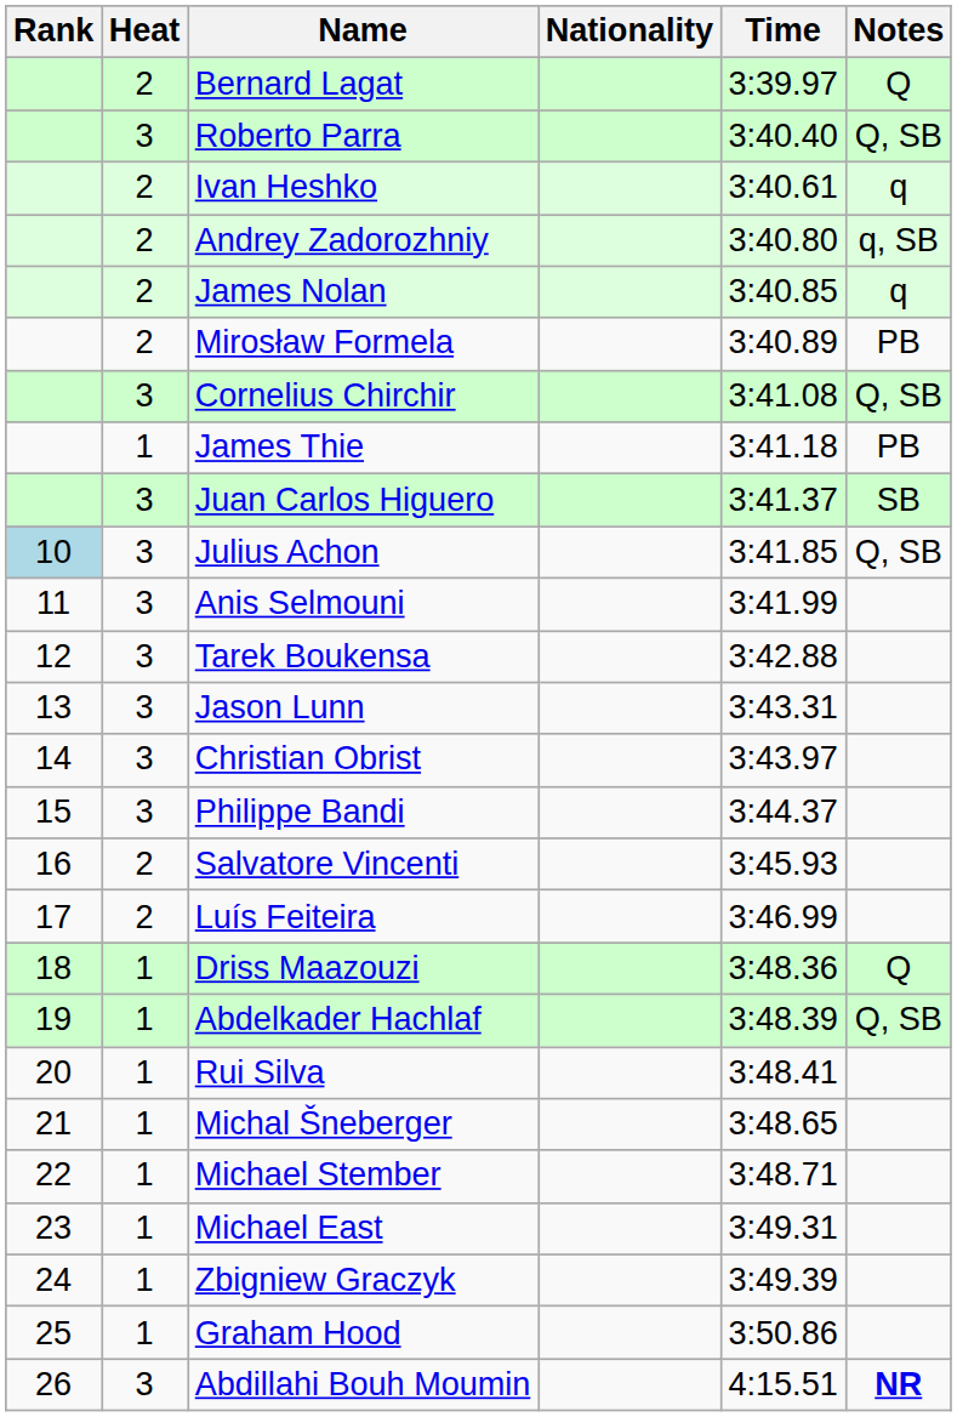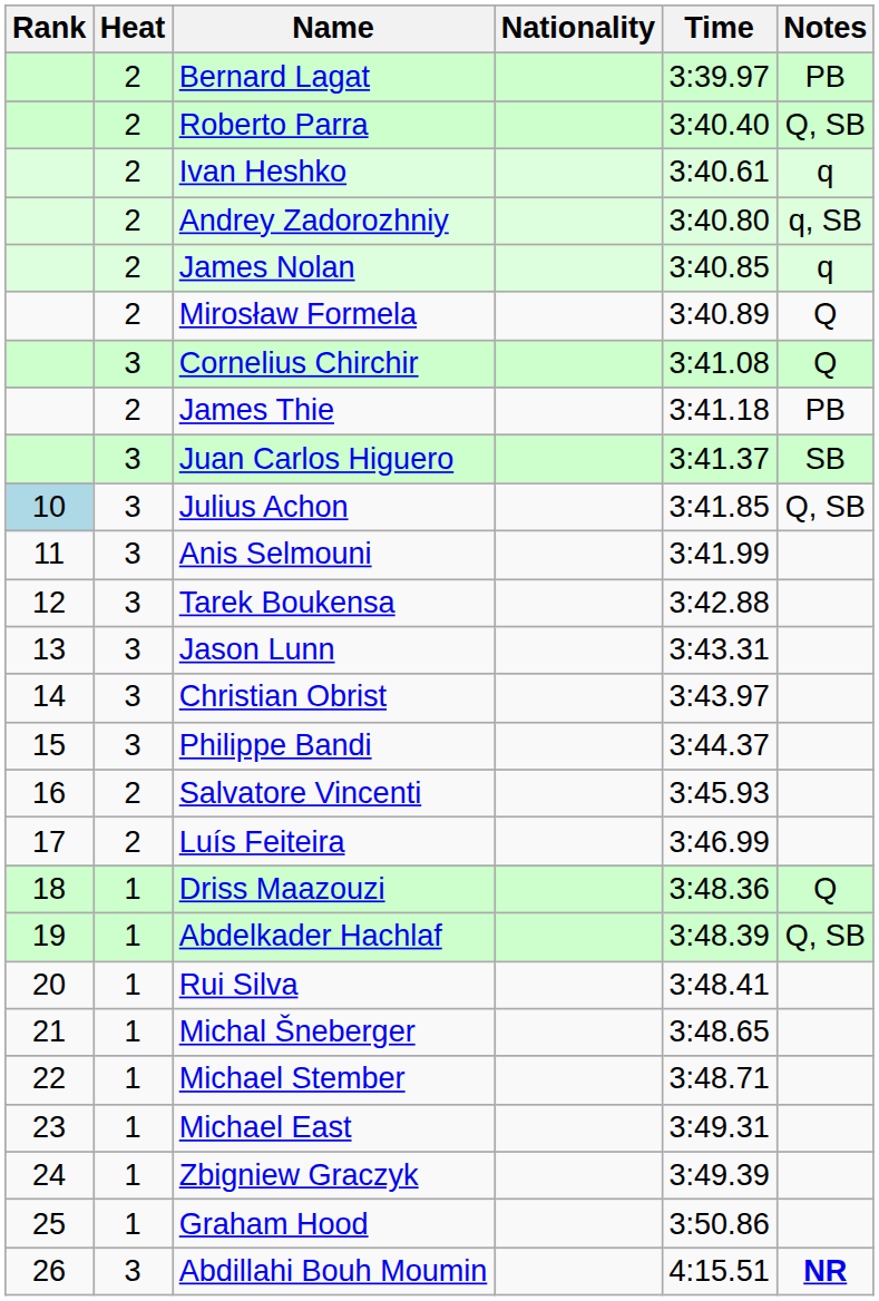 <table class="wikitable sortable" style="text-align:center">
 <tr>
 <th>Rank</th>
 <th>Heat</th>
 <th>Name</th>
 <th>Nationality</th>
 <th>Time</th>
 <th>Notes</th>
 </tr>
 <tr bgcolor=ccffcc>
 <td></td>
 <td>2</td>
 <td align="left"><a href='#'>Bernard Lagat</a></td>
 <td align=left></td>
 <td>3:39.97</td>
-<td>Q</td>
+<td>PB</td>
 </tr>
 <tr bgcolor=ccffcc>
 <td></td>
-<td>3</td>
+<td>2</td>
 <td align="left"><a href='#'>Roberto Parra</a></td>
 <td align=left></td>
 <td>3:40.40</td>
 <td>Q, SB</td>
 </tr>
 <tr bgcolor=ddffdd>
 <td></td>
 <td>2</td>
 <td align="left"><a href='#'>Ivan Heshko</a></td>
 <td align=left></td>
 <td>3:40.61</td>
 <td>q</td>
 </tr>
 <tr bgcolor=ddffdd>
 <td></td>
 <td>2</td>
 <td align="left"><a href='#'>Andrey Zadorozhniy</a></td>
 <td align=left></td>
 <td>3:40.80</td>
 <td>q, SB</td>
 </tr>
 <tr bgcolor=ddffdd>
 <td></td>
 <td>2</td>
 <td align="left"><a href='#'>James Nolan</a></td>
 <td align=left></td>
 <td>3:40.85</td>
 <td>q</td>
 </tr>
 <tr>
 <td></td>
 <td>2</td>
 <td align="left"><a href='#'>Mirosław Formela</a></td>
 <td align=left></td>
 <td>3:40.89</td>
-<td>PB</td>
+<td>Q</td>
 </tr>
 <tr bgcolor=ccffcc>
 <td></td>
 <td>3</td>
 <td align="left"><a href='#'>Cornelius Chirchir</a></td>
 <td align=left></td>
 <td>3:41.08</td>
-<td>Q, SB</td>
+<td>Q</td>
 </tr>
 <tr>
 <td></td>
-<td>1</td>
+<td>2</td>
 <td align="left"><a href='#'>James Thie</a></td>
 <td align=left></td>
 <td>3:41.18</td>
 <td>PB</td>
 </tr>
 <tr bgcolor=ccffcc>
 <td></td>
 <td>3</td>
 <td align="left"><a href='#'>Juan Carlos Higuero</a></td>
 <td align=left></td>
 <td>3:41.37</td>
 <td>SB</td>
 </tr>
 <tr>
 <td style="background: lightblue;">10</td>
 <td>3</td>
 <td align="left"><a href='#'>Julius Achon</a></td>
 <td align=left></td>
 <td>3:41.85</td>
 <td>Q, SB</td>
 </tr>
 <tr>
 <td>11</td>
 <td>3</td>
 <td align="left"><a href='#'>Anis Selmouni</a></td>
 <td align=left></td>
 <td>3:41.99</td>
 <td></td>
 </tr>
 <tr>
 <td>12</td>
 <td>3</td>
 <td align="left"><a href='#'>Tarek Boukensa</a></td>
 <td align=left></td>
 <td>3:42.88</td>
 <td></td>
 </tr>
 <tr>
 <td>13</td>
 <td>3</td>
 <td align="left"><a href='#'>Jason Lunn</a></td>
 <td align=left></td>
 <td>3:43.31</td>
 <td></td>
 </tr>
 <tr>
 <td>14</td>
 <td>3</td>
 <td align="left"><a href='#'>Christian Obrist</a></td>
 <td align=left></td>
 <td>3:43.97</td>
 <td></td>
 </tr>
 <tr>
 <td>15</td>
 <td>3</td>
 <td align="left"><a href='#'>Philippe Bandi</a></td>
 <td align=left></td>
 <td>3:44.37</td>
 <td></td>
 </tr>
 <tr>
 <td>16</td>
 <td>2</td>
 <td align="left"><a href='#'>Salvatore Vincenti</a></td>
 <td align=left></td>
 <td>3:45.93</td>
 <td></td>
 </tr>
 <tr>
 <td>17</td>
 <td>2</td>
 <td align="left"><a href='#'>Luís Feiteira</a></td>
 <td align=left></td>
 <td>3:46.99</td>
 <td></td>
 </tr>
 <tr bgcolor=ccffcc>
 <td>18</td>
 <td>1</td>
 <td align="left"><a href='#'>Driss Maazouzi</a></td>
 <td align=left></td>
 <td>3:48.36</td>
 <td>Q</td>
 </tr>
 <tr bgcolor=ccffcc>
 <td>19</td>
 <td>1</td>
 <td align="left"><a href='#'>Abdelkader Hachlaf</a></td>
 <td align=left></td>
 <td>3:48.39</td>
 <td>Q, SB</td>
 </tr>
 <tr>
 <td>20</td>
 <td>1</td>
 <td align="left"><a href='#'>Rui Silva</a></td>
 <td align=left></td>
 <td>3:48.41</td>
 <td></td>
 </tr>
 <tr>
 <td>21</td>
 <td>1</td>
 <td align="left"><a href='#'>Michal Šneberger</a></td>
 <td align=left></td>
 <td>3:48.65</td>
 <td></td>
 </tr>
 <tr>
 <td>22</td>
 <td>1</td>
 <td align="left"><a href='#'>Michael Stember</a></td>
 <td align=left></td>
 <td>3:48.71</td>
 <td></td>
 </tr>
 <tr>
 <td>23</td>
 <td>1</td>
 <td align="left"><a href='#'>Michael East</a></td>
 <td align=left></td>
 <td>3:49.31</td>
 <td></td>
 </tr>
 <tr>
 <td>24</td>
 <td>1</td>
 <td align="left"><a href='#'>Zbigniew Graczyk</a></td>
 <td align=left></td>
 <td>3:49.39</td>
 <td></td>
 </tr>
 <tr>
 <td>25</td>
 <td>1</td>
 <td align="left"><a href='#'>Graham Hood</a></td>
 <td align=left></td>
 <td>3:50.86</td>
 <td></td>
 </tr>
 <tr>
 <td>26</td>
 <td>3</td>
 <td align="left"><a href='#'>Abdillahi Bouh Moumin</a></td>
 <td align=left></td>
 <td>4:15.51</td>
 <td><strong><a href='#'>NR</a></strong></td>
 </tr>
 </table>
